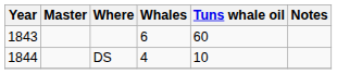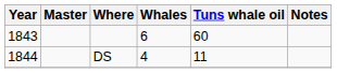 <table class="sortable wikitable">
 <tr>
 <th>Year</th>
 <th>Master</th>
 <th>Where</th>
 <th>Whales</th>
 <th><a href='#'>Tuns</a> whale oil</th>
 <th>Notes</th>
 </tr>
 <tr>
 <td>1843</td>
 <td></td>
 <td></td>
 <td>6</td>
 <td>60</td>
 <td></td>
 </tr>
 <tr>
 <td>1844</td>
 <td></td>
 <td>DS</td>
 <td>4</td>
-<td>10</td>
+<td>11</td>
 <td></td>
 </tr>
 <tr>
 </tr>
 </table>
